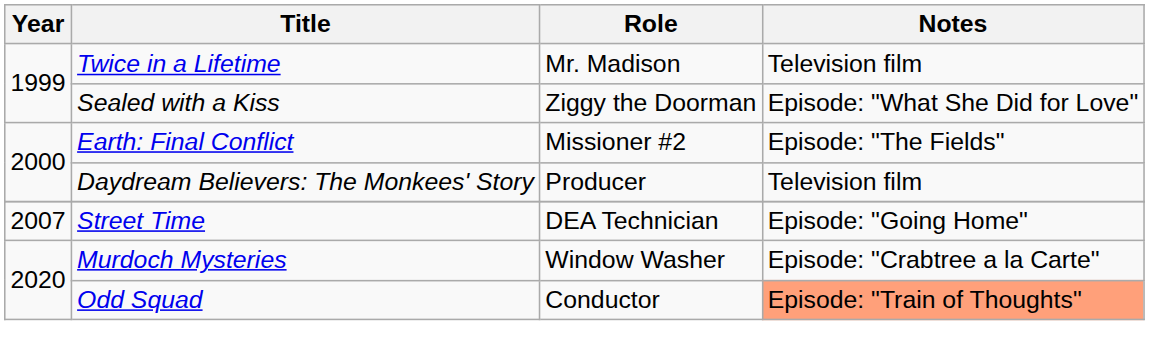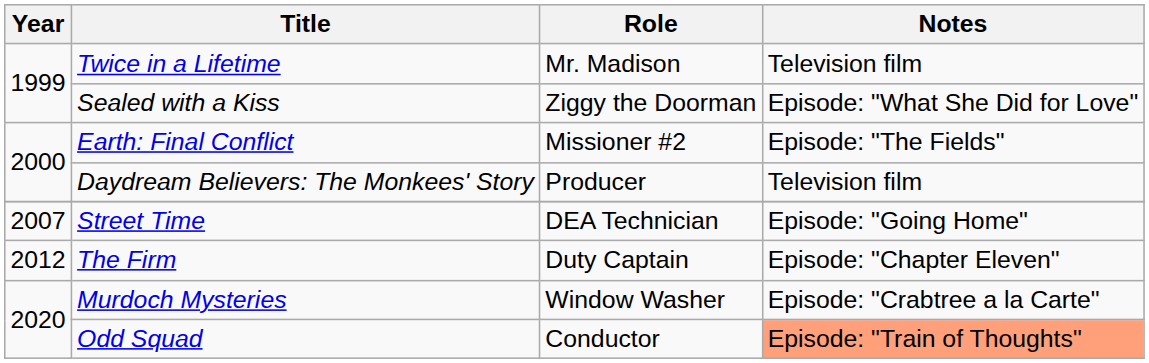 <table class="wikitable sortable">
 <tr>
 <th>Year</th>
 <th>Title</th>
 <th>Role</th>
 <th class="unsortable">Notes</th>
 </tr>
 <tr>
 <td rowspan=2>1999</td>
 <td><em><a href='#'>Twice in a Lifetime</a></em></td>
 <td>Mr. Madison</td>
 <td>Television film</td>
 </tr>
 <tr>
 <td><em>Sealed with a Kiss</em></td>
 <td>Ziggy the Doorman</td>
 <td>Episode: "What She Did for Love"</td>
 </tr>
 <tr>
 <td rowspan=2>2000</td>
 <td><em><a href='#'>Earth: Final Conflict</a></em></td>
 <td>Missioner #2</td>
 <td>Episode: "The Fields"</td>
 </tr>
 <tr>
 <td><em>Daydream Believers: The Monkees' Story</em></td>
 <td>Producer</td>
 <td>Television film</td>
 </tr>
 <tr>
 </tr>
 <tr>
 <td>2007</td>
 <td><em><a href='#'>Street Time</a></em></td>
 <td>DEA Technician</td>
 <td>Episode: "Going Home"</td>
 </tr>
 <tr>
+<td>2012</td>
+<td data-sort-value="Firm, The"><em><a href='#'>The Firm</a></em></td>
+<td>Duty Captain</td>
+<td>Episode: "Chapter Eleven"</td>
+</tr>
+<tr>
 <td rowspan="2">2020</td>
 <td><em><a href='#'>Murdoch Mysteries</a></em></td>
 <td>Window Washer</td>
 <td>Episode: "Crabtree a la Carte"</td>
 </tr>
 <tr>
 <td><em><a href='#'>Odd Squad</a></em></td>
 <td>Conductor</td>
 <td style="background: lightsalmon;">Episode: "Train of Thoughts"</td>
 </tr>
 </table>
